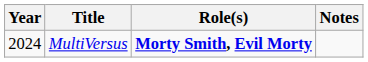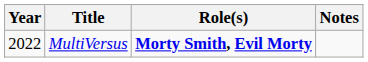 <table class="wikitable sortable">
 <tr>
 <th>Year</th>
 <th>Title</th>
 <th>Role(s)</th>
 <th>Notes</th>
 </tr>
 <tr>
-<td>2024</td>
+<td>2022</td>
 <td><em><a href='#'>MultiVersus</a></em></td>
 <td><strong><a href='#'>Morty Smith</a>, <a href='#'>Evil Morty</a></strong></td>
 <td></td>
 </tr>
 </table>
